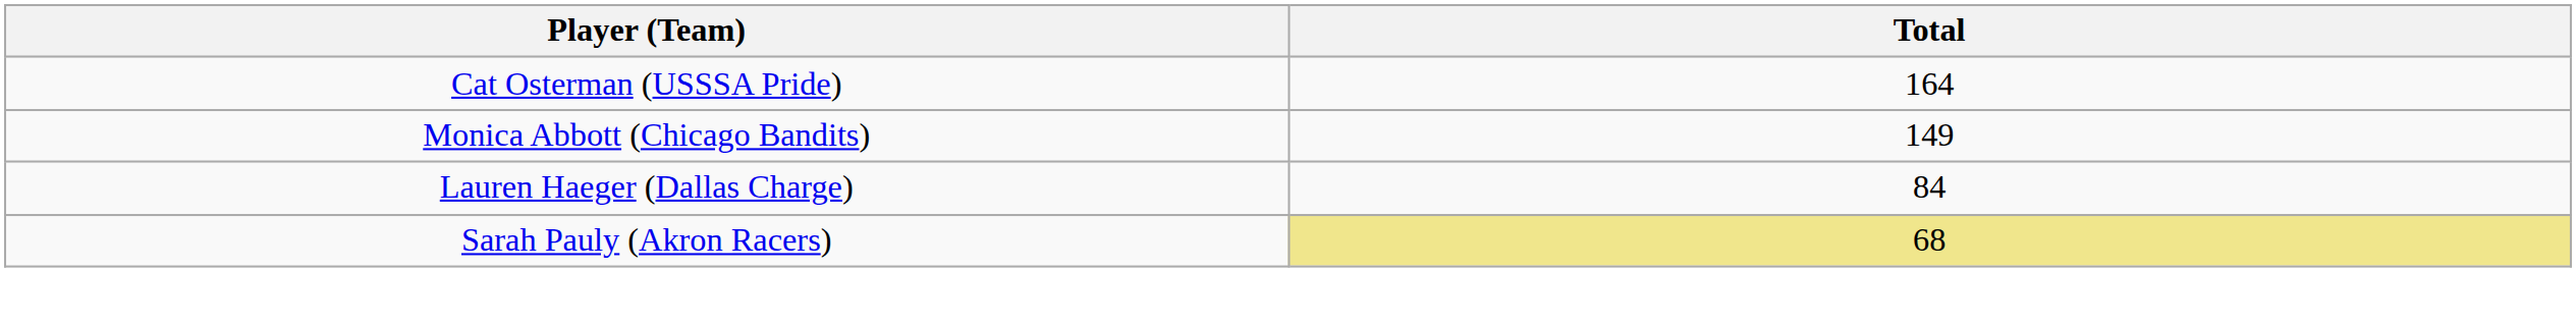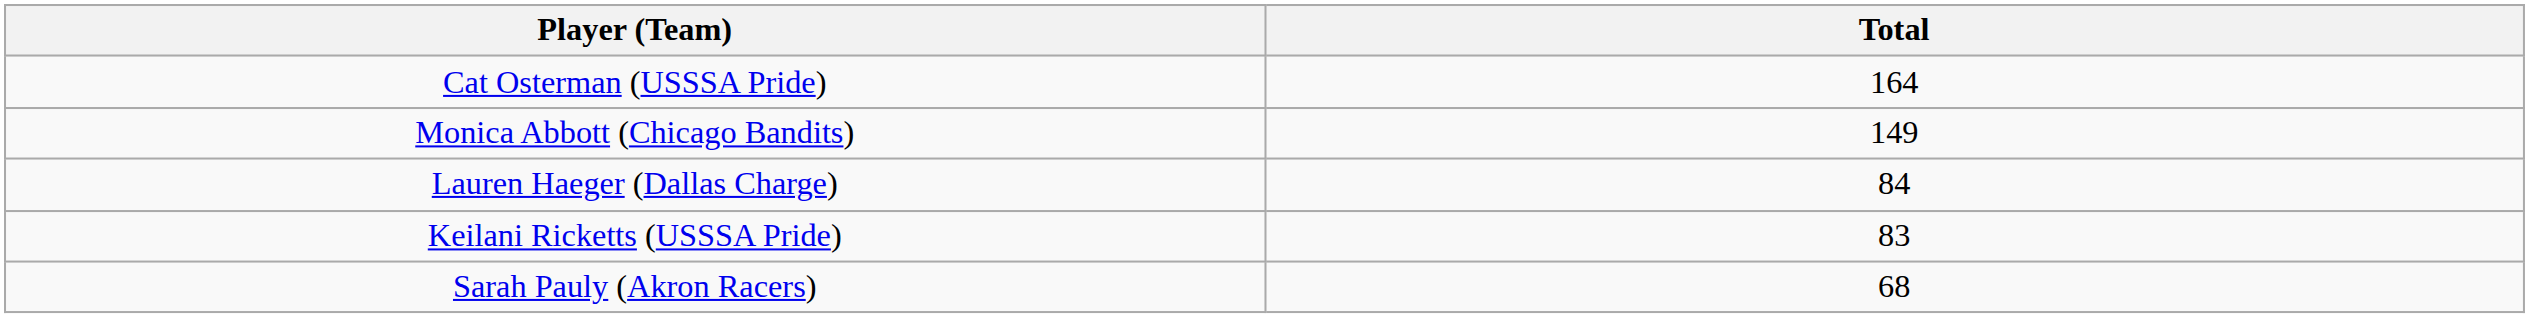 <table class="wikitable" style="text-align:center;">
 <tr>
 <th style="width:15%;">Player (Team)</th>
 <th style="width:15%;">Total</th>
 </tr>
 <tr>
 <td><a href='#'>Cat Osterman</a> (<a href='#'>USSSA Pride</a>)</td>
 <td>164</td>
 </tr>
 <tr>
 <td><a href='#'>Monica Abbott</a> (<a href='#'>Chicago Bandits</a>)</td>
 <td>149</td>
 </tr>
 <tr>
 <td><a href='#'>Lauren Haeger</a> (<a href='#'>Dallas Charge</a>)</td>
 <td>84</td>
 </tr>
 <tr>
+<td><a href='#'>Keilani Ricketts</a> (<a href='#'>USSSA Pride</a>)</td>
+<td>83</td>
+</tr>
+<tr>
 <td><a href='#'>Sarah Pauly</a> (<a href='#'>Akron Racers</a>)</td>
-<td style="background: khaki;">68</td>
+<td>68</td>
 </tr>
 </table>
